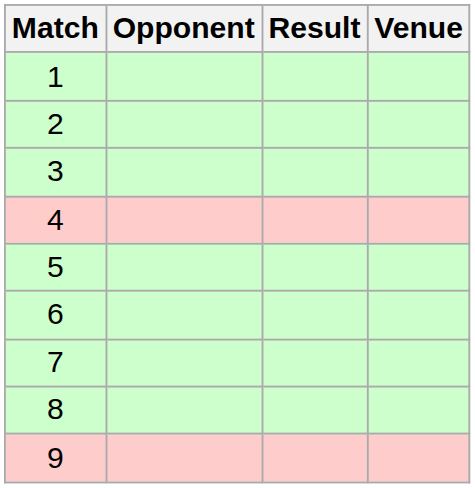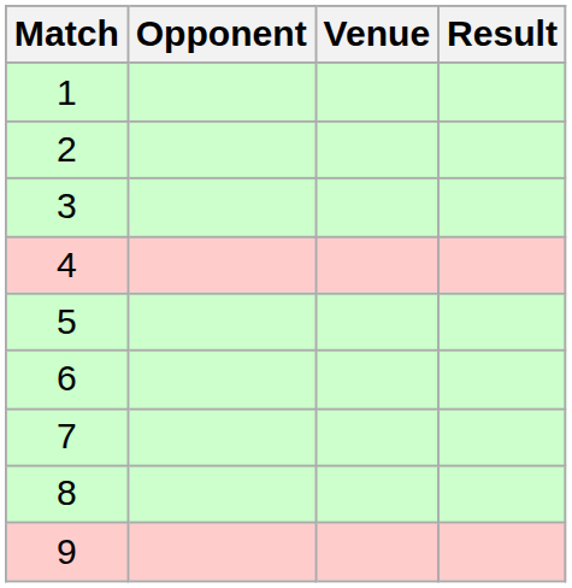 <table class="wikitable" style="font-size:100%; text-align:center">
 <tr>
 <th>Match</th>
 <th>Opponent</th>
+<th>Venue</th>
 <th>Result</th>
-<th>Venue</th>
 </tr>
 <tr style="background: #CCFFCC;">
 <td align="center">1</td>
 <td></td>
 <td></td>
 <td></td>
 </tr>
 <tr style="background: #CCFFCC;">
 <td align="center">2</td>
 <td></td>
 <td></td>
 <td></td>
 </tr>
 <tr style="background: #CCFFCC;">
 <td align="center">3</td>
 <td></td>
 <td></td>
 <td></td>
 </tr>
 <tr style="background: #FFCCCC;">
 <td align="center">4</td>
 <td></td>
 <td></td>
 <td></td>
 </tr>
 <tr style="background: #CCFFCC;">
 <td align="center">5</td>
 <td></td>
 <td></td>
 <td></td>
 </tr>
 <tr style="background: #CCFFCC;">
 <td align="center">6</td>
 <td></td>
 <td></td>
 <td></td>
 </tr>
 <tr style="background: #CCFFCC;">
 <td align="center">7</td>
 <td></td>
 <td></td>
 <td></td>
 </tr>
 <tr style="background: #CCFFCC;">
 <td align="center">8</td>
 <td></td>
 <td></td>
 <td></td>
 </tr>
 <tr style="background: #FFCCCC;">
 <td align="center">9</td>
 <td></td>
 <td></td>
 <td></td>
 </tr>
 </table>
